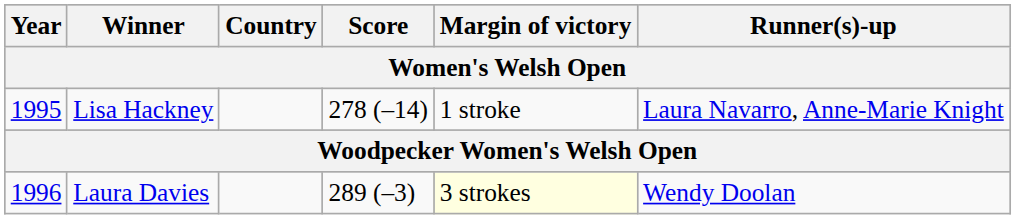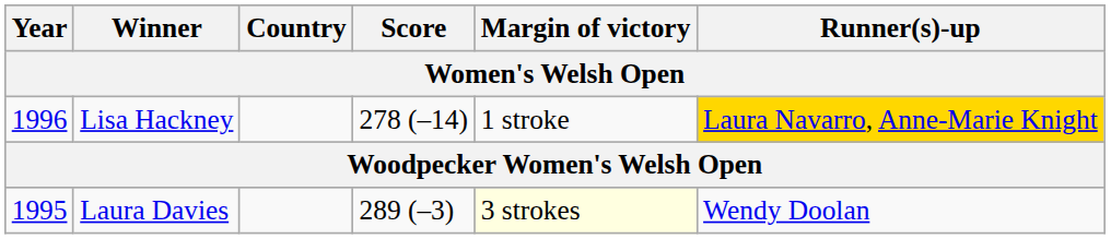 <table class=wikitable style="font-size:95%">
 <tr>
 <th>Year</th>
 <th>Winner</th>
 <th>Country</th>
 <th>Score</th>
 <th>Margin of victory</th>
 <th>Runner(s)-up</th>
 </tr>
 <tr>
 <th colspan=6>Women's Welsh Open</th>
 </tr>
 <tr>
-<td><a href='#'>1995</a></td>
+<td><a href='#'>1996</a></td>
 <td><a href='#'>Lisa Hackney</a></td>
 <td></td>
 <td>278 (–14)</td>
 <td>1 stroke</td>
-<td> <a href='#'>Laura Navarro</a>,  <a href='#'>Anne-Marie Knight</a></td>
+<td style="background: gold;"> <a href='#'>Laura Navarro</a>,  <a href='#'>Anne-Marie Knight</a></td>
 </tr>
 <tr>
 <th colspan=6>Woodpecker Women's Welsh Open</th>
 </tr>
 <tr>
-<td><a href='#'>1996</a></td>
+<td><a href='#'>1995</a></td>
 <td><a href='#'>Laura Davies</a></td>
 <td></td>
 <td>289 (–3)</td>
 <td style="background: lightyellow;">3 strokes</td>
 <td> <a href='#'>Wendy Doolan</a></td>
 </tr>
 </table>
